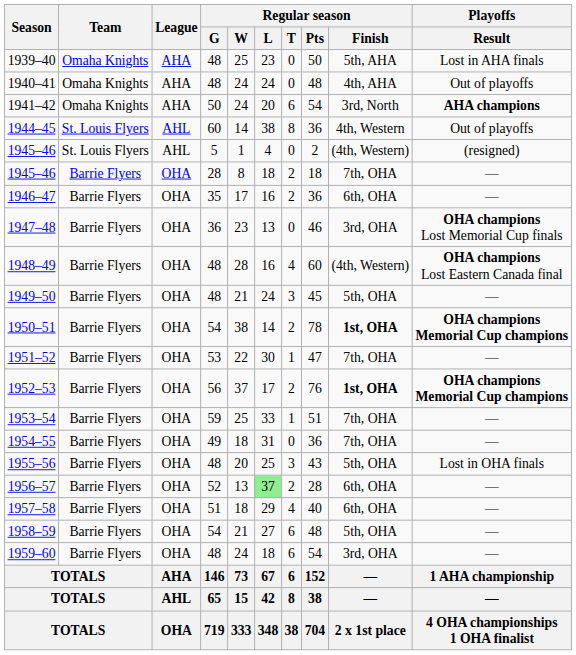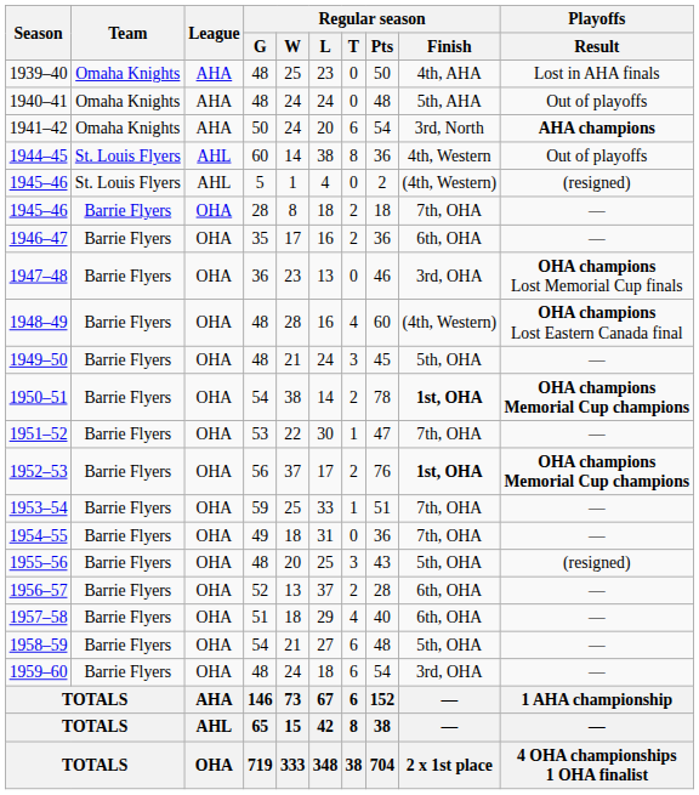 <table class="wikitable" style="font-size: 95%; text-align:center;">
 <tr>
 <th rowspan="2">Season</th>
 <th rowspan="2">Team</th>
 <th rowspan="2">League</th>
 <th colspan="6">Regular season</th>
 <th colspan="1">Playoffs</th>
 </tr>
 <tr>
 <th>G</th>
 <th>W</th>
 <th>L</th>
 <th>T</th>
 <th>Pts</th>
 <th>Finish</th>
 <th>Result</th>
 </tr>
 <tr>
 <td>1939–40</td>
 <td><a href='#'>Omaha Knights</a></td>
 <td><a href='#'>AHA</a></td>
 <td>48</td>
 <td>25</td>
 <td>23</td>
 <td>0</td>
 <td>50</td>
-<td>5th, AHA</td>
+<td>4th, AHA</td>
 <td>Lost in AHA finals</td>
 </tr>
 <tr>
 <td>1940–41</td>
 <td>Omaha Knights</td>
 <td>AHA</td>
 <td>48</td>
 <td>24</td>
 <td>24</td>
 <td>0</td>
 <td>48</td>
-<td>4th, AHA</td>
+<td>5th, AHA</td>
 <td>Out of playoffs</td>
 </tr>
 <tr>
 <td>1941–42</td>
 <td>Omaha Knights</td>
 <td>AHA</td>
 <td>50</td>
 <td>24</td>
 <td>20</td>
 <td>6</td>
 <td>54</td>
 <td>3rd, North</td>
 <td><strong>AHA champions</strong></td>
 </tr>
 <tr>
 <td><a href='#'>1944–45</a></td>
 <td><a href='#'>St. Louis Flyers</a></td>
 <td><a href='#'>AHL</a></td>
 <td>60</td>
 <td>14</td>
 <td>38</td>
 <td>8</td>
 <td>36</td>
 <td>4th, Western</td>
 <td>Out of playoffs</td>
 </tr>
 <tr>
 <td><a href='#'>1945–46</a></td>
 <td>St. Louis Flyers</td>
 <td>AHL</td>
 <td>5</td>
 <td>1</td>
 <td>4</td>
 <td>0</td>
 <td>2</td>
 <td>(4th, Western)</td>
 <td>(resigned)</td>
 </tr>
 <tr>
 <td><a href='#'>1945–46</a></td>
 <td><a href='#'>Barrie Flyers</a></td>
 <td><a href='#'>OHA</a></td>
 <td>28</td>
 <td>8</td>
 <td>18</td>
 <td>2</td>
 <td>18</td>
 <td>7th, OHA</td>
 <td>—</td>
 </tr>
 <tr>
 <td><a href='#'>1946–47</a></td>
 <td>Barrie Flyers</td>
 <td>OHA</td>
 <td>35</td>
 <td>17</td>
 <td>16</td>
 <td>2</td>
 <td>36</td>
 <td>6th, OHA</td>
 <td>—</td>
 </tr>
 <tr>
 <td><a href='#'>1947–48</a></td>
 <td>Barrie Flyers</td>
 <td>OHA</td>
 <td>36</td>
 <td>23</td>
 <td>13</td>
 <td>0</td>
 <td>46</td>
 <td>3rd, OHA</td>
 <td><strong>OHA champions</strong><br>Lost Memorial Cup finals</td>
 </tr>
 <tr>
 <td><a href='#'>1948–49</a></td>
 <td>Barrie Flyers</td>
 <td>OHA</td>
 <td>48</td>
 <td>28</td>
 <td>16</td>
 <td>4</td>
 <td>60</td>
 <td>(4th, Western)</td>
 <td><strong>OHA champions</strong><br>Lost Eastern Canada final</td>
 </tr>
 <tr>
 <td><a href='#'>1949–50</a></td>
 <td>Barrie Flyers</td>
 <td>OHA</td>
 <td>48</td>
 <td>21</td>
 <td>24</td>
 <td>3</td>
 <td>45</td>
 <td>5th, OHA</td>
 <td>—</td>
 </tr>
 <tr>
 <td><a href='#'>1950–51</a></td>
 <td>Barrie Flyers</td>
 <td>OHA</td>
 <td>54</td>
 <td>38</td>
 <td>14</td>
 <td>2</td>
 <td>78</td>
 <td><strong>1st, OHA</strong></td>
 <td><strong>OHA champions<br>Memorial Cup champions</strong></td>
 </tr>
 <tr>
 <td><a href='#'>1951–52</a></td>
 <td>Barrie Flyers</td>
 <td>OHA</td>
 <td>53</td>
 <td>22</td>
 <td>30</td>
 <td>1</td>
 <td>47</td>
 <td>7th, OHA</td>
 <td>—</td>
 </tr>
 <tr>
 <td><a href='#'>1952–53</a></td>
 <td>Barrie Flyers</td>
 <td>OHA</td>
 <td>56</td>
 <td>37</td>
 <td>17</td>
 <td>2</td>
 <td>76</td>
 <td><strong>1st, OHA</strong></td>
 <td><strong>OHA champions<br>Memorial Cup champions</strong></td>
 </tr>
 <tr>
 <td><a href='#'>1953–54</a></td>
 <td>Barrie Flyers</td>
 <td>OHA</td>
 <td>59</td>
 <td>25</td>
 <td>33</td>
 <td>1</td>
 <td>51</td>
 <td>7th, OHA</td>
 <td>—</td>
 </tr>
 <tr>
 <td><a href='#'>1954–55</a></td>
 <td>Barrie Flyers</td>
 <td>OHA</td>
 <td>49</td>
 <td>18</td>
 <td>31</td>
 <td>0</td>
 <td>36</td>
 <td>7th, OHA</td>
 <td>—</td>
 </tr>
 <tr>
 <td><a href='#'>1955–56</a></td>
 <td>Barrie Flyers</td>
 <td>OHA</td>
 <td>48</td>
 <td>20</td>
 <td>25</td>
 <td>3</td>
 <td>43</td>
 <td>5th, OHA</td>
-<td>Lost in OHA finals</td>
+<td>(resigned)</td>
 </tr>
 <tr>
 <td><a href='#'>1956–57</a></td>
 <td>Barrie Flyers</td>
 <td>OHA</td>
 <td>52</td>
 <td>13</td>
-<td style="background: lightgreen;">37</td>
+<td>37</td>
 <td>2</td>
 <td>28</td>
 <td>6th, OHA</td>
 <td>—</td>
 </tr>
 <tr>
 <td><a href='#'>1957–58</a></td>
 <td>Barrie Flyers</td>
 <td>OHA</td>
 <td>51</td>
 <td>18</td>
 <td>29</td>
 <td>4</td>
 <td>40</td>
 <td>6th, OHA</td>
 <td>—</td>
 </tr>
 <tr>
 <td><a href='#'>1958–59</a></td>
 <td>Barrie Flyers</td>
 <td>OHA</td>
 <td>54</td>
 <td>21</td>
 <td>27</td>
 <td>6</td>
 <td>48</td>
 <td>5th, OHA</td>
 <td>—</td>
 </tr>
 <tr>
 <td><a href='#'>1959–60</a></td>
 <td>Barrie Flyers</td>
 <td>OHA</td>
 <td>48</td>
 <td>24</td>
 <td>18</td>
 <td>6</td>
 <td>54</td>
 <td>3rd, OHA</td>
 <td>—</td>
 </tr>
 <tr>
 <th colspan="2">TOTALS</th>
 <th>AHA</th>
 <th>146</th>
 <th>73</th>
 <th>67</th>
 <th>6</th>
 <th>152</th>
 <th>—</th>
 <th>1 AHA championship</th>
 </tr>
 <tr>
 <th colspan="2">TOTALS</th>
 <th>AHL</th>
 <th>65</th>
 <th>15</th>
 <th>42</th>
 <th>8</th>
 <th>38</th>
 <th>—</th>
 <th>—</th>
 </tr>
 <tr>
 <th colspan="2">TOTALS</th>
 <th>OHA</th>
 <th>719</th>
 <th>333</th>
 <th>348</th>
 <th>38</th>
 <th>704</th>
 <th>2 x 1st place</th>
 <th>4 OHA championships<br>1 OHA finalist</th>
 </tr>
 </table>
